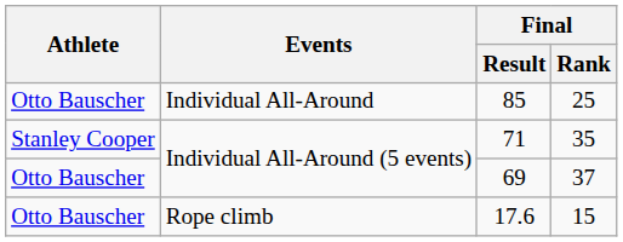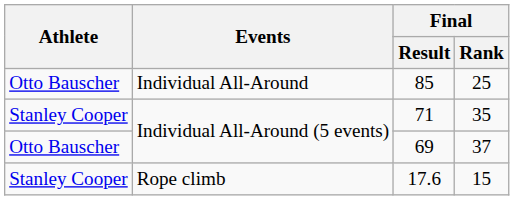 <table class=wikitable style="font-size:90%">
 <tr>
 <th rowspan="2">Athlete</th>
 <th rowspan="2">Events</th>
 <th colspan="2">Final</th>
 </tr>
 <tr>
 <th>Result</th>
 <th>Rank</th>
 </tr>
 <tr>
 <td><a href='#'>Otto Bauscher</a></td>
 <td>Individual All-Around</td>
 <td align="center">85</td>
 <td align="center">25</td>
 </tr>
 <tr>
 <td><a href='#'>Stanley Cooper</a></td>
 <td rowspan=2>Individual All-Around (5 events)</td>
 <td align="center">71</td>
 <td align="center">35</td>
 </tr>
 <tr>
 <td><a href='#'>Otto Bauscher</a></td>
 <td align="center">69</td>
 <td align="center">37</td>
 </tr>
 <tr>
-<td><a href='#'>Otto Bauscher</a></td>
+<td><a href='#'>Stanley Cooper</a></td>
 <td>Rope climb</td>
 <td align="center">17.6</td>
 <td align="center">15</td>
 </tr>
 </table>
